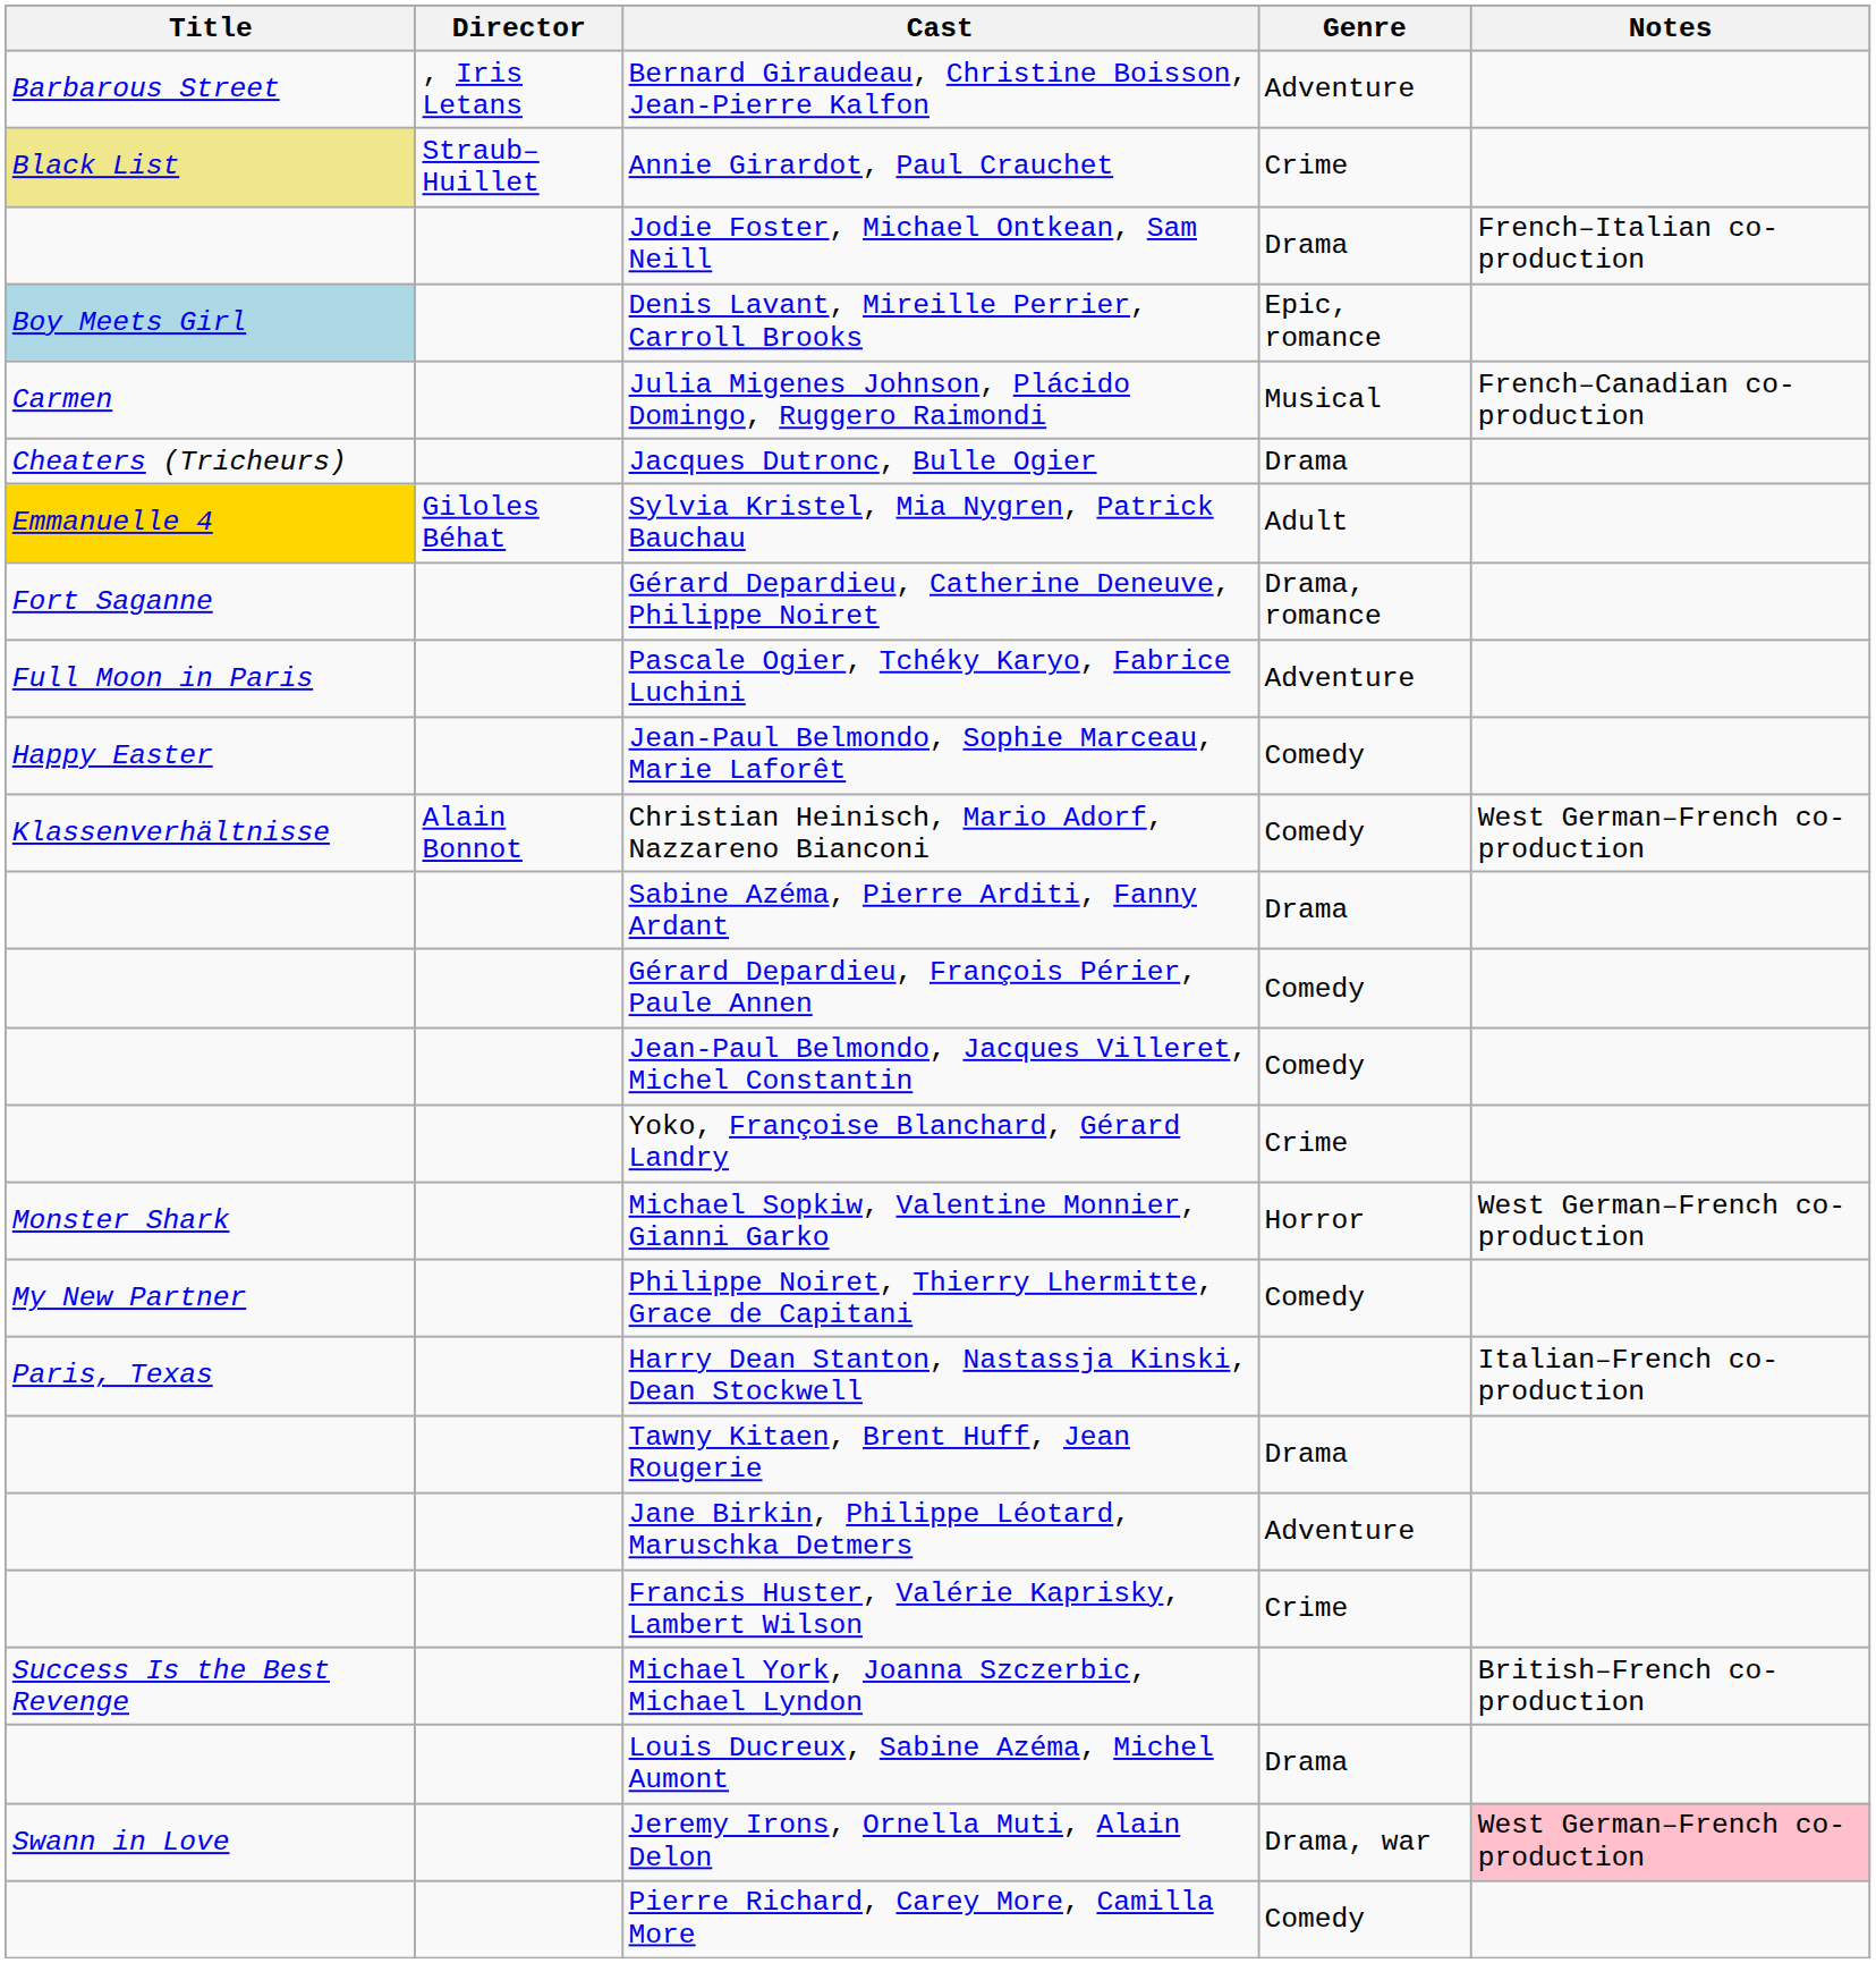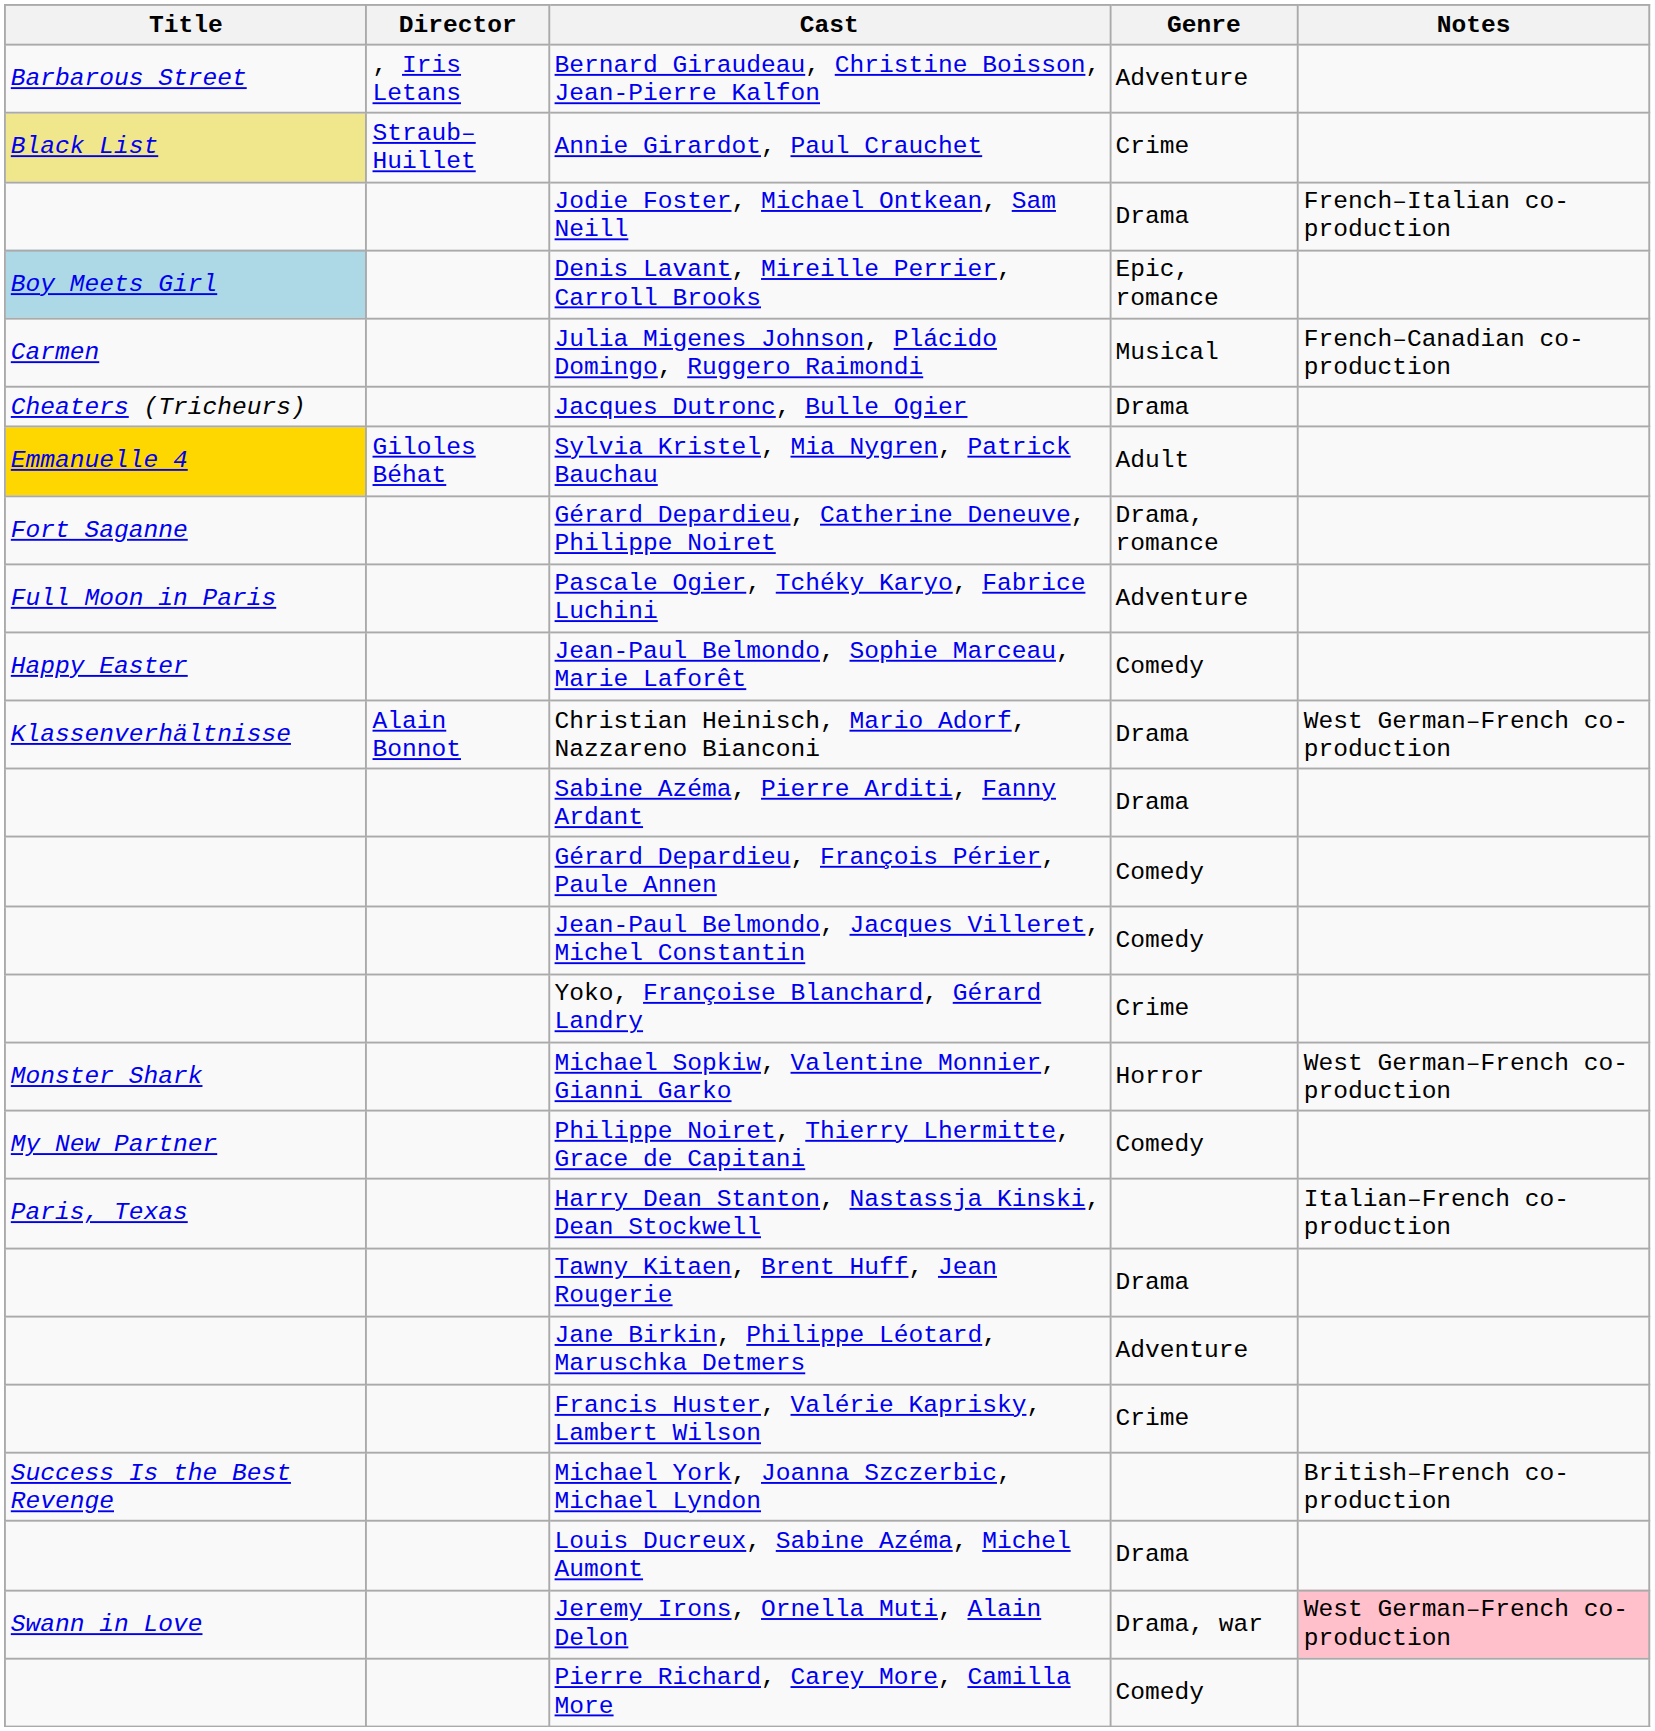 <table class="wikitable sortable">
 <tr>
 <th scope="col">Title</th>
 <th scope="col">Director</th>
 <th scope="col" class="unsortable">Cast</th>
 <th scope="col">Genre</th>
 <th scope="col">Notes</th>
 </tr>
 <tr>
 <td><em><a href='#'>Barbarous Street</a></em></td>
 <td>, <a href='#'>Iris Letans</a></td>
 <td><a href='#'>Bernard Giraudeau</a>, <a href='#'>Christine Boisson</a>, <a href='#'>Jean-Pierre Kalfon</a></td>
 <td>Adventure</td>
 <td></td>
 </tr>
 <tr>
 <td style="background: khaki;"><em><a href='#'>Black List</a></em></td>
 <td><a href='#'>Straub–Huillet</a></td>
 <td><a href='#'>Annie Girardot</a>, <a href='#'>Paul Crauchet</a></td>
 <td>Crime</td>
 <td></td>
 </tr>
 <tr>
 <td><em></em></td>
 <td></td>
 <td><a href='#'>Jodie Foster</a>, <a href='#'>Michael Ontkean</a>, <a href='#'>Sam Neill</a></td>
 <td>Drama</td>
 <td>French–Italian co-production</td>
 </tr>
 <tr>
 <td style="background: lightblue;"><em><a href='#'>Boy Meets Girl</a></em></td>
 <td></td>
 <td><a href='#'>Denis Lavant</a>, <a href='#'>Mireille Perrier</a>, <a href='#'>Carroll Brooks</a></td>
 <td>Epic, romance</td>
 <td></td>
 </tr>
 <tr>
 <td><em><a href='#'>Carmen</a></em></td>
 <td></td>
 <td><a href='#'>Julia Migenes Johnson</a>, <a href='#'>Plácido Domingo</a>, <a href='#'>Ruggero Raimondi</a></td>
 <td>Musical</td>
 <td>French–Canadian co-production</td>
 </tr>
 <tr>
 <td><em><a href='#'>Cheaters</a> (Tricheurs)</em></td>
 <td></td>
 <td><a href='#'>Jacques Dutronc</a>, <a href='#'>Bulle Ogier</a></td>
 <td>Drama</td>
 <td></td>
 </tr>
 <tr>
 <td style="background: gold;"><em><a href='#'>Emmanuelle 4</a></em></td>
 <td><a href='#'>Giloles Béhat</a></td>
 <td><a href='#'>Sylvia Kristel</a>, <a href='#'>Mia Nygren</a>, <a href='#'>Patrick Bauchau</a></td>
 <td>Adult</td>
 <td></td>
 </tr>
 <tr>
 <td><em><a href='#'>Fort Saganne</a></em></td>
 <td></td>
 <td><a href='#'>Gérard Depardieu</a>, <a href='#'>Catherine Deneuve</a>, <a href='#'>Philippe Noiret</a></td>
 <td>Drama, romance</td>
 <td></td>
 </tr>
 <tr>
 <td><em><a href='#'>Full Moon in Paris</a></em></td>
 <td></td>
 <td><a href='#'>Pascale Ogier</a>, <a href='#'>Tchéky Karyo</a>, <a href='#'>Fabrice Luchini</a></td>
 <td>Adventure</td>
 <td></td>
 </tr>
 <tr>
 <td><em><a href='#'>Happy Easter</a></em></td>
 <td></td>
 <td><a href='#'>Jean-Paul Belmondo</a>, <a href='#'>Sophie Marceau</a>, <a href='#'>Marie Laforêt</a></td>
 <td>Comedy</td>
 <td></td>
 </tr>
 <tr>
 <td><em><a href='#'>Klassenverhältnisse</a></em></td>
 <td><a href='#'>Alain Bonnot</a></td>
 <td>Christian Heinisch, <a href='#'>Mario Adorf</a>, Nazzareno Bianconi</td>
-<td>Comedy</td>
+<td>Drama</td>
 <td>West German–French co-production</td>
 </tr>
 <tr>
 <td><em></em></td>
 <td></td>
 <td><a href='#'>Sabine Azéma</a>, <a href='#'>Pierre Arditi</a>, <a href='#'>Fanny Ardant</a></td>
 <td>Drama</td>
 <td></td>
 </tr>
 <tr>
 <td><em></em></td>
 <td></td>
 <td><a href='#'>Gérard Depardieu</a>, <a href='#'>François Périer</a>, <a href='#'>Paule Annen</a></td>
 <td>Comedy</td>
 <td></td>
 </tr>
 <tr>
 <td><em></em></td>
 <td></td>
 <td><a href='#'>Jean-Paul Belmondo</a>, <a href='#'>Jacques Villeret</a>, <a href='#'>Michel Constantin</a></td>
 <td>Comedy</td>
 <td></td>
 </tr>
 <tr>
 <td><em></em></td>
 <td></td>
 <td>Yoko, <a href='#'>Françoise Blanchard</a>, <a href='#'>Gérard Landry</a></td>
 <td>Crime</td>
 <td></td>
 </tr>
 <tr>
 <td><em><a href='#'>Monster Shark</a></em></td>
 <td></td>
 <td><a href='#'>Michael Sopkiw</a>, <a href='#'>Valentine Monnier</a>, <a href='#'>Gianni Garko</a></td>
 <td>Horror</td>
 <td>West German–French co-production</td>
 </tr>
 <tr>
 <td><em><a href='#'>My New Partner</a></em></td>
 <td></td>
 <td><a href='#'>Philippe Noiret</a>, <a href='#'>Thierry Lhermitte</a>, <a href='#'>Grace de Capitani</a></td>
 <td>Comedy</td>
 <td></td>
 </tr>
 <tr>
 <td><em><a href='#'>Paris, Texas</a></em></td>
 <td></td>
 <td><a href='#'>Harry Dean Stanton</a>, <a href='#'>Nastassja Kinski</a>, <a href='#'>Dean Stockwell</a></td>
 <td></td>
 <td>Italian–French co-production</td>
 </tr>
 <tr>
 <td><em></em></td>
 <td></td>
 <td><a href='#'>Tawny Kitaen</a>, <a href='#'>Brent Huff</a>, <a href='#'>Jean Rougerie</a></td>
 <td>Drama</td>
 <td></td>
 </tr>
 <tr>
 <td><em></em></td>
 <td></td>
 <td><a href='#'>Jane Birkin</a>, <a href='#'>Philippe Léotard</a>, <a href='#'>Maruschka Detmers</a></td>
 <td>Adventure</td>
 <td></td>
 </tr>
 <tr>
 <td><em></em></td>
 <td></td>
 <td><a href='#'>Francis Huster</a>, <a href='#'>Valérie Kaprisky</a>, <a href='#'>Lambert Wilson</a></td>
 <td>Crime</td>
 <td></td>
 </tr>
 <tr>
 <td><em><a href='#'>Success Is the Best Revenge</a></em></td>
 <td></td>
 <td><a href='#'>Michael York</a>, <a href='#'>Joanna Szczerbic</a>, <a href='#'>Michael Lyndon</a></td>
 <td></td>
 <td>British–French co-production</td>
 </tr>
 <tr>
 <td><em></em></td>
 <td></td>
 <td><a href='#'>Louis Ducreux</a>, <a href='#'>Sabine Azéma</a>, <a href='#'>Michel Aumont</a></td>
 <td>Drama</td>
 <td></td>
 </tr>
 <tr>
 <td><em><a href='#'>Swann in Love</a></em></td>
 <td></td>
 <td><a href='#'>Jeremy Irons</a>, <a href='#'>Ornella Muti</a>, <a href='#'>Alain Delon</a></td>
 <td>Drama, war</td>
 <td style="background: pink;">West German–French co-production</td>
 </tr>
 <tr>
 <td><em></em></td>
 <td></td>
 <td><a href='#'>Pierre Richard</a>, <a href='#'>Carey More</a>, <a href='#'>Camilla More</a></td>
 <td>Comedy</td>
 <td></td>
 </tr>
 <tr>
 </tr>
 </table>
